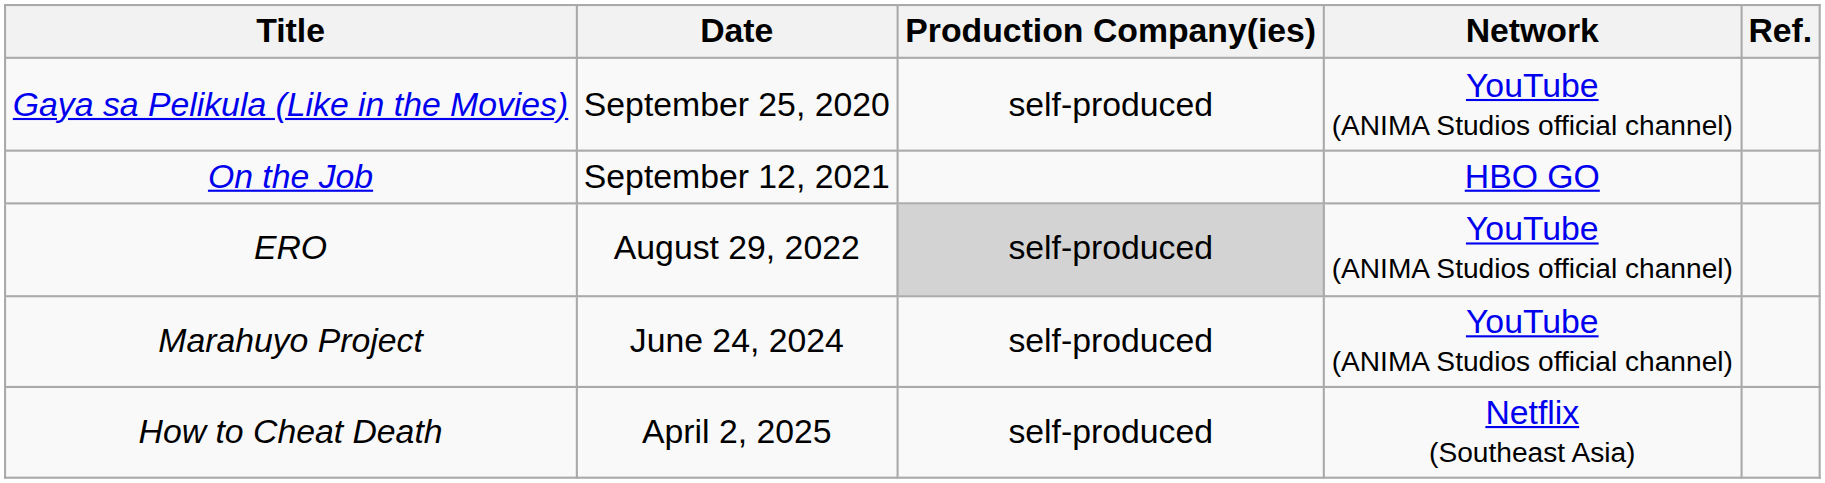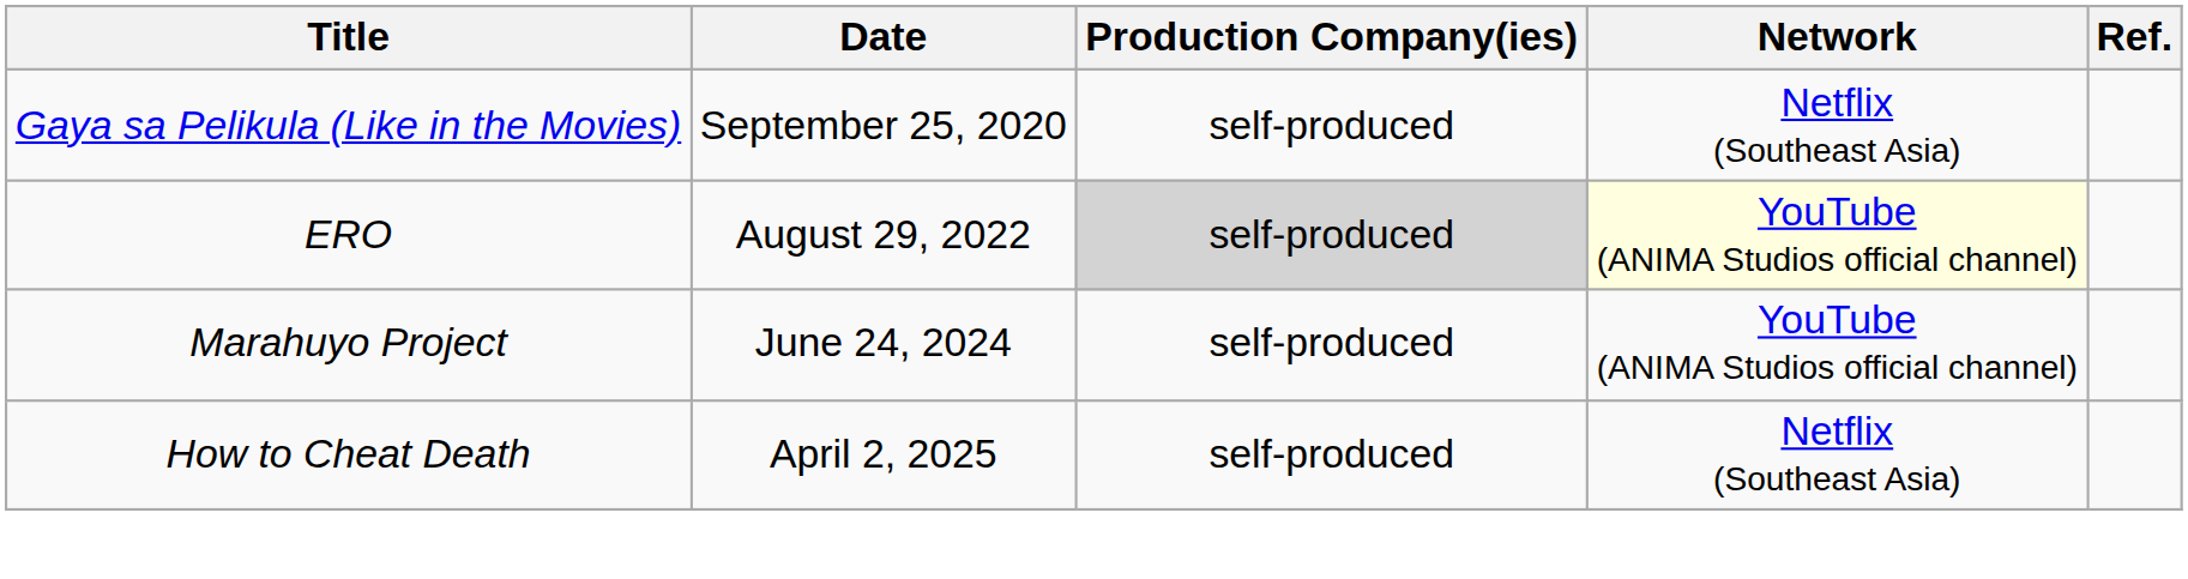 <table class="wikitable"  style="text-align:center">
 <tr>
 <th>Title</th>
 <th>Date</th>
 <th>Production Company(ies)</th>
 <th>Network</th>
 <th>Ref.</th>
 </tr>
 <tr>
 <td><em><a href='#'>Gaya sa Pelikula (Like in the Movies)</a></em></td>
 <td>September 25, 2020</td>
 <td>self-produced</td>
-<td><a href='#'>YouTube</a><br><small>(ANIMA Studios official channel)</small></td>
-<td></td>
-</tr>
-<tr>
-<td><em><a href='#'>On the Job</a></em></td>
-<td>September 12, 2021</td>
-<td></td>
-<td><a href='#'>HBO GO</a></td>
+<td><a href='#'>Netflix</a><br><small>(Southeast Asia)</small></td>
 <td></td>
 </tr>
 <tr>
 <td><em>ERO</em></td>
 <td>August 29, 2022</td>
 <td style="background: lightgrey;">self-produced</td>
-<td><a href='#'>YouTube</a><br><small>(ANIMA Studios official channel)</small></td>
+<td style="background: lightyellow;"><a href='#'>YouTube</a><br><small>(ANIMA Studios official channel)</small></td>
 <td></td>
 </tr>
 <tr>
 <td><em>Marahuyo Project</em></td>
 <td>June 24, 2024</td>
 <td>self-produced</td>
 <td><a href='#'>YouTube</a><br><small>(ANIMA Studios official channel)</small></td>
 <td></td>
 </tr>
 <tr>
 <td><em>How to Cheat Death</em></td>
 <td>April 2, 2025</td>
 <td>self-produced</td>
 <td><a href='#'>Netflix</a><br><small>(Southeast Asia)</small></td>
 <td></td>
 </tr>
 </table>
